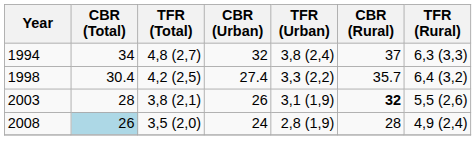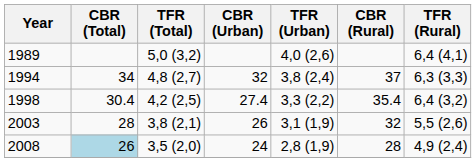 <table class="wikitable">
 <tr>
 <th style="width:50pt;">Year</th>
 <th style="width:50pt;">CBR (Total)</th>
 <th style="width:50pt;">TFR (Total)</th>
 <th style="width:50pt;">CBR (Urban)</th>
 <th style="width:50pt;">TFR (Urban)</th>
 <th style="width:50pt;">CBR (Rural)</th>
 <th style="width:50pt;">TFR (Rural)</th>
+</tr>
+<tr>
+<td>1989</td>
+<td style="text-align:right;"></td>
+<td style="text-align:right;">5,0 (3,2)</td>
+<td style="text-align:right;"></td>
+<td style="text-align:right;">4,0 (2,6)</td>
+<td style="text-align:right;"></td>
+<td style="text-align:right;">6,4 (4,1)</td>
 </tr>
 <tr>
 <td>1994</td>
 <td style="text-align:right;">34</td>
 <td style="text-align:right;">4,8 (2,7)</td>
 <td style="text-align:right;">32</td>
 <td style="text-align:right;">3,8 (2,4)</td>
 <td style="text-align:right;">37</td>
 <td style="text-align:right;">6,3 (3,3)</td>
 </tr>
 <tr>
 <td>1998</td>
 <td style="text-align:right;">30.4</td>
 <td style="text-align:right;">4,2 (2,5)</td>
 <td style="text-align:right;">27.4</td>
 <td style="text-align:right;">3,3 (2,2)</td>
-<td style="text-align:right;">35.7</td>
+<td style="text-align:right;">35.4</td>
 <td style="text-align:right;">6,4 (3,2)</td>
 </tr>
 <tr>
 <td>2003</td>
 <td style="text-align:right;">28</td>
 <td style="text-align:right;">3,8 (2,1)</td>
 <td style="text-align:right;">26</td>
 <td style="text-align:right;">3,1 (1,9)</td>
-<td style="text-align:right;"><strong>32</strong></td>
+<td style="text-align:right;">32</td>
 <td style="text-align:right;">5,5 (2,6)</td>
 </tr>
 <tr>
 <td>2008</td>
 <td style="background: lightblue; text-align:right;">26</td>
 <td style="text-align:right;">3,5 (2,0)</td>
 <td style="text-align:right;">24</td>
 <td style="text-align:right;">2,8 (1,9)</td>
 <td style="text-align:right;">28</td>
 <td style="text-align:right;">4,9 (2,4)</td>
 </tr>
 <tr>
 </tr>
 </table>
